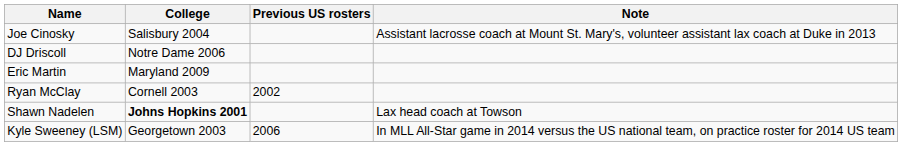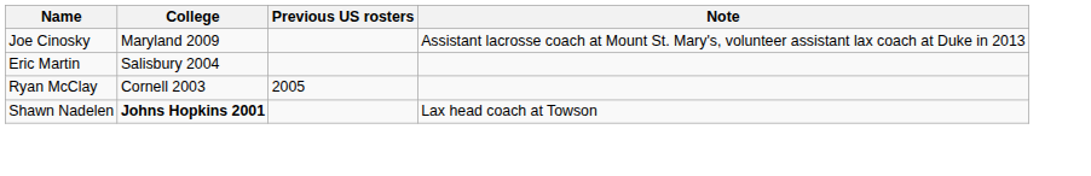 <table class="wikitable">
 <tr ;>
 <th>Name</th>
 <th>College</th>
 <th>Previous US rosters</th>
 <th>Note</th>
 </tr>
 <tr>
 <td>Joe Cinosky</td>
-<td>Salisbury 2004</td>
+<td>Maryland 2009</td>
 <td></td>
 <td>Assistant lacrosse coach at Mount St. Mary's, volunteer assistant lax coach at Duke in 2013</td>
 </tr>
 <tr>
-<td>DJ Driscoll</td>
-<td>Notre Dame 2006</td>
-<td></td>
-<td></td>
-</tr>
-<tr>
 <td>Eric Martin</td>
-<td>Maryland 2009</td>
+<td>Salisbury 2004</td>
 <td></td>
 <td></td>
 </tr>
 <tr>
 <td>Ryan McClay</td>
 <td>Cornell 2003</td>
-<td>2002</td>
+<td>2005</td>
 <td></td>
 </tr>
 <tr>
 <td>Shawn Nadelen</td>
 <td><strong>Johns Hopkins 2001</strong></td>
 <td></td>
 <td>Lax head coach at Towson</td>
 </tr>
-<tr>
-<td>Kyle Sweeney (LSM)</td>
-<td>Georgetown 2003</td>
-<td>2006</td>
-<td>In MLL All-Star game in 2014 versus the US national team, on practice roster for 2014 US team</td>
-</tr>
 </table>
